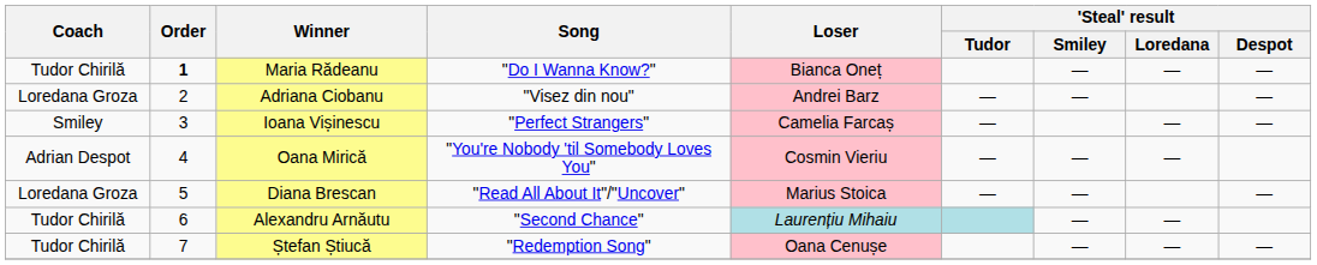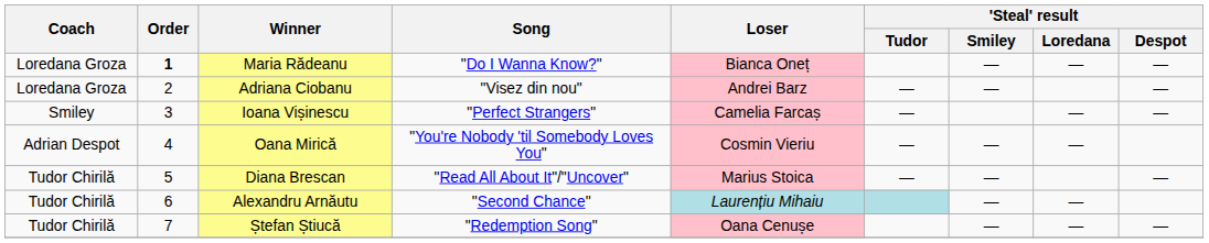 <table class="wikitable" style="text-align: center; width:100%;">
 <tr>
 <th rowspan="2" style="width:11%;">Coach</th>
 <th rowspan="2" style="width:05%;">Order</th>
 <th rowspan="2" style="width:16%;">Winner</th>
 <th rowspan="2" style="width:23%;">Song</th>
 <th rowspan="2" style="width:16%;">Loser</th>
 <th colspan="4" style="width:28%;">'Steal' result</th>
 </tr>
 <tr>
 <th style="width:07%;">Tudor</th>
 <th style="width:07%;">Smiley</th>
 <th style="width:07%;">Loredana</th>
 <th style="width:07%;">Despot</th>
 </tr>
 <tr>
-<td>Tudor Chirilă</td>
+<td>Loredana Groza</td>
 <td><strong>1</strong></td>
 <td bgcolor="#fdfc8f">Maria Rădeanu</td>
 <td>"<a href='#'>Do I Wanna Know?</a>"</td>
 <td bgcolor="pink">Bianca Oneț</td>
 <td></td>
 <td>—</td>
 <td>—</td>
 <td>—</td>
 </tr>
 <tr>
 <td>Loredana Groza</td>
 <td>2</td>
 <td bgcolor="#fdfc8f">Adriana Ciobanu</td>
 <td>"Visez din nou"</td>
 <td bgcolor="pink">Andrei Barz</td>
 <td>—</td>
 <td>—</td>
 <td></td>
 <td>—</td>
 </tr>
 <tr>
 <td>Smiley</td>
 <td>3</td>
 <td bgcolor="#fdfc8f">Ioana Vișinescu</td>
 <td>"<a href='#'>Perfect Strangers</a>"</td>
 <td bgcolor="pink">Camelia Farcaș</td>
 <td>—</td>
 <td></td>
 <td>—</td>
 <td>—</td>
 </tr>
 <tr>
 <td>Adrian Despot</td>
 <td>4</td>
 <td bgcolor="#fdfc8f">Oana Mirică</td>
 <td>"<a href='#'>You're Nobody 'til Somebody Loves You</a>"</td>
 <td bgcolor="pink">Cosmin Vieriu</td>
 <td>—</td>
 <td>—</td>
 <td>—</td>
 <td></td>
 </tr>
 <tr>
-<td>Loredana Groza</td>
+<td>Tudor Chirilă</td>
 <td>5</td>
 <td bgcolor="#fdfc8f">Diana Brescan</td>
 <td>"<a href='#'>Read All About It</a>"/"<a href='#'>Uncover</a>"</td>
 <td bgcolor="pink">Marius Stoica</td>
 <td>—</td>
 <td>—</td>
 <td></td>
 <td>—</td>
 </tr>
 <tr>
 <td>Tudor Chirilă</td>
 <td>6</td>
 <td bgcolor="#fdfc8f">Alexandru Arnăutu</td>
 <td>"<a href='#'>Second Chance</a>"</td>
 <td bgcolor="#b0e0e6"><em>Laurențiu Mihaiu</em></td>
 <td bgcolor="#b0e0e6"><strong></strong></td>
 <td>—</td>
 <td>—</td>
 <td></td>
 </tr>
 <tr>
 <td>Tudor Chirilă</td>
 <td>7</td>
 <td bgcolor="#fdfc8f">Ștefan Știucă</td>
 <td>"<a href='#'>Redemption Song</a>"</td>
 <td bgcolor="pink">Oana Cenușe</td>
 <td></td>
 <td>—</td>
 <td>—</td>
 <td>—</td>
 </tr>
 <tr>
 </tr>
 </table>
